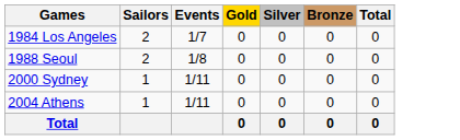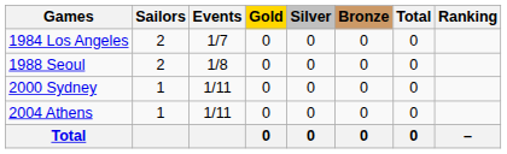 <table class="wikitable sortable" style="text-align:center">
 <tr>
 <th>Games</th>
 <th>Sailors</th>
 <th>Events</th>
 <th style="background-color:gold;">Gold</th>
 <th style="background-color:silver;">Silver</th>
 <th style="background-color:#c96;">Bronze</th>
 <th>Total</th>
+<th>Ranking</th>
 </tr>
 <tr>
 <td align=left><a href='#'>1984 Los Angeles</a></td>
 <td>2</td>
 <td>1/7</td>
 <td>0</td>
 <td>0</td>
 <td>0</td>
 <td>0</td>
+<td></td>
 </tr>
 <tr>
 <td align=left><a href='#'>1988 Seoul</a></td>
 <td>2</td>
 <td>1/8</td>
 <td>0</td>
 <td>0</td>
 <td>0</td>
 <td>0</td>
+<td></td>
 </tr>
 <tr>
 <td align=left><a href='#'>2000 Sydney</a></td>
 <td>1</td>
 <td>1/11</td>
 <td>0</td>
 <td>0</td>
 <td>0</td>
 <td>0</td>
+<td></td>
 </tr>
 <tr>
 <td align=left><a href='#'>2004 Athens</a></td>
 <td>1</td>
 <td>1/11</td>
 <td>0</td>
 <td>0</td>
 <td>0</td>
 <td>0</td>
+<td></td>
 </tr>
 <tr>
 <th><a href='#'>Total</a></th>
 <th></th>
 <th></th>
 <th>0</th>
 <th>0</th>
 <th>0</th>
 <th>0</th>
+<th>–</th>
 </tr>
 </table>
